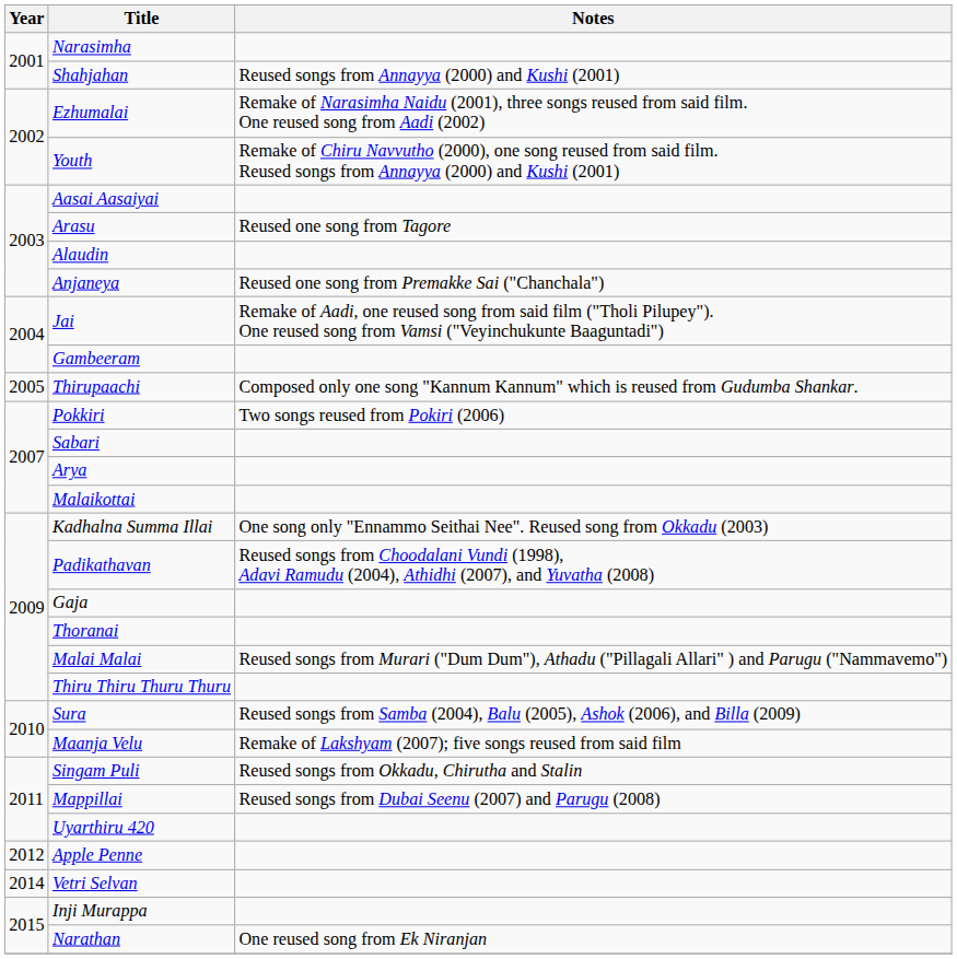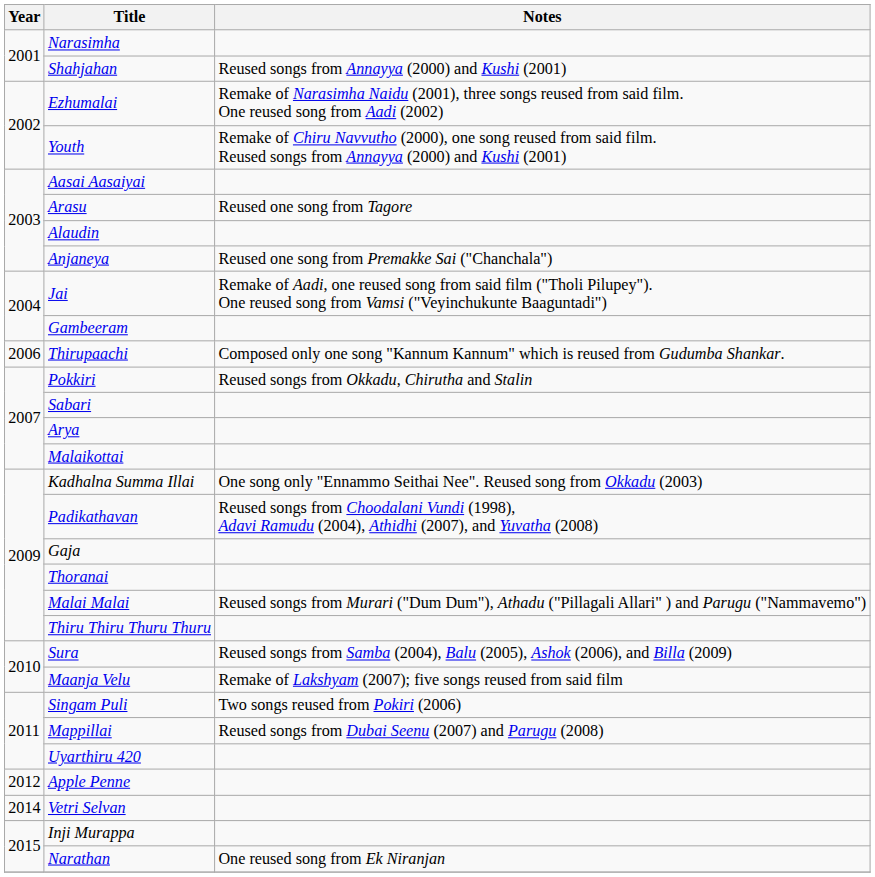 <table class="wikitable sortable">
 <tr>
 <th>Year</th>
 <th>Title</th>
 <th>Notes</th>
 </tr>
 <tr>
 <td rowspan="2">2001</td>
 <td><em><a href='#'>Narasimha</a></em></td>
 <td></td>
 </tr>
 <tr>
 <td><em><a href='#'>Shahjahan</a></em></td>
 <td>Reused songs from <em><a href='#'>Annayya</a></em> (2000) and <em><a href='#'>Kushi</a></em> (2001)</td>
 </tr>
 <tr>
 <td rowspan="2">2002</td>
 <td><em><a href='#'>Ezhumalai</a></em></td>
 <td>Remake of <em><a href='#'>Narasimha Naidu</a></em> (2001), three songs reused from said film. <br>One reused song from <em><a href='#'>Aadi</a></em> (2002)</td>
 </tr>
 <tr>
 <td><em><a href='#'>Youth</a></em></td>
 <td>Remake of <em><a href='#'>Chiru Navvutho</a></em> (2000), one song reused from said film.<br>  Reused songs from <em><a href='#'>Annayya</a></em> (2000) and <em><a href='#'>Kushi</a></em> (2001)</td>
 </tr>
 <tr>
 <td rowspan="4">2003</td>
 <td><em><a href='#'>Aasai Aasaiyai</a></em></td>
 <td></td>
 </tr>
 <tr>
 <td><em><a href='#'>Arasu</a></em></td>
 <td>Reused one song from <em>Tagore</em></td>
 </tr>
 <tr>
 <td><em><a href='#'>Alaudin</a></em></td>
 <td></td>
 </tr>
 <tr>
 <td><em><a href='#'>Anjaneya</a></em></td>
 <td>Reused one song from <em>Premakke Sai</em> ("Chanchala")</td>
 </tr>
 <tr>
 <td rowspan="2">2004</td>
 <td><em><a href='#'>Jai</a></em></td>
 <td>Remake of <em>Aadi</em>, one reused song from said film ("Tholi Pilupey").<br> One reused song from <em>Vamsi</em> ("Veyinchukunte Baaguntadi")</td>
 </tr>
 <tr>
 <td><em><a href='#'>Gambeeram</a></em></td>
 <td></td>
 </tr>
 <tr>
-<td rowspan="1">2005</td>
+<td rowspan="1">2006</td>
 <td><em><a href='#'>Thirupaachi</a></em></td>
 <td>Composed only one song "Kannum Kannum" which is reused from <em>Gudumba Shankar</em>.</td>
 </tr>
 <tr>
 <td rowspan="4">2007</td>
 <td><em><a href='#'>Pokkiri</a></em></td>
-<td>Two songs reused from <em><a href='#'>Pokiri</a></em> (2006)</td>
+<td>Reused songs from <em>Okkadu</em>, <em>Chirutha</em> and <em>Stalin</em></td>
 </tr>
 <tr>
 <td><em><a href='#'>Sabari</a></em></td>
 <td></td>
 </tr>
 <tr>
 <td><em><a href='#'>Arya</a></em></td>
 <td></td>
 </tr>
 <tr>
 <td><em><a href='#'>Malaikottai</a></em></td>
 <td></td>
 </tr>
 <tr>
 <td rowspan="6">2009</td>
 <td><em>Kadhalna Summa Illai</em></td>
 <td>One song only "Ennammo Seithai Nee". Reused song from <em><a href='#'>Okkadu</a></em> (2003)</td>
 </tr>
 <tr>
 <td><em><a href='#'>Padikathavan</a></em></td>
 <td>Reused songs from <em><a href='#'>Choodalani Vundi</a></em> (1998),<br> <em><a href='#'>Adavi Ramudu</a></em> (2004), <em><a href='#'>Athidhi</a></em> (2007), and <em><a href='#'>Yuvatha</a></em> (2008)</td>
 </tr>
 <tr>
 <td><em>Gaja</em></td>
 <td></td>
 </tr>
 <tr>
 <td><em><a href='#'>Thoranai</a></em></td>
 <td></td>
 </tr>
 <tr>
 <td><em><a href='#'>Malai Malai</a></em></td>
 <td>Reused songs from <em>Murari</em> ("Dum Dum"), <em>Athadu</em> ("Pillagali Allari" ) and <em>Parugu</em> ("Nammavemo")</td>
 </tr>
 <tr>
 <td><em><a href='#'>Thiru Thiru Thuru Thuru</a></em></td>
 <td></td>
 </tr>
 <tr>
 <td rowspan="2">2010</td>
 <td><em><a href='#'>Sura</a></em></td>
 <td>Reused songs from <em><a href='#'>Samba</a></em> (2004), <em><a href='#'>Balu</a></em> (2005), <em><a href='#'>Ashok</a></em> (2006), and <em><a href='#'>Billa</a></em> (2009)</td>
 </tr>
 <tr>
 <td><em><a href='#'>Maanja Velu</a></em></td>
 <td>Remake of <em><a href='#'>Lakshyam</a></em> (2007); five songs reused from said film</td>
 </tr>
 <tr>
 <td rowspan="3">2011</td>
 <td><em><a href='#'>Singam Puli</a></em></td>
-<td>Reused songs from <em>Okkadu</em>, <em>Chirutha</em> and <em>Stalin</em></td>
+<td>Two songs reused from <em><a href='#'>Pokiri</a></em> (2006)</td>
 </tr>
 <tr>
 <td><em><a href='#'>Mappillai</a></em></td>
 <td>Reused songs from <em><a href='#'>Dubai Seenu</a></em> (2007) and <em><a href='#'>Parugu</a></em> (2008)</td>
 </tr>
 <tr>
 <td><em><a href='#'>Uyarthiru 420</a></em></td>
 <td></td>
 </tr>
 <tr>
 <td>2012</td>
 <td><em><a href='#'>Apple Penne</a></em></td>
 <td></td>
 </tr>
 <tr>
 <td>2014</td>
 <td><em><a href='#'>Vetri Selvan</a></em></td>
 <td></td>
 </tr>
 <tr>
 <td rowspan="2">2015</td>
 <td><em>Inji Murappa</em></td>
 <td></td>
 </tr>
 <tr>
 <td><em><a href='#'>Narathan</a></em></td>
 <td>One reused song from <em>Ek Niranjan</em></td>
 </tr>
 <tr>
 </tr>
 </table>
